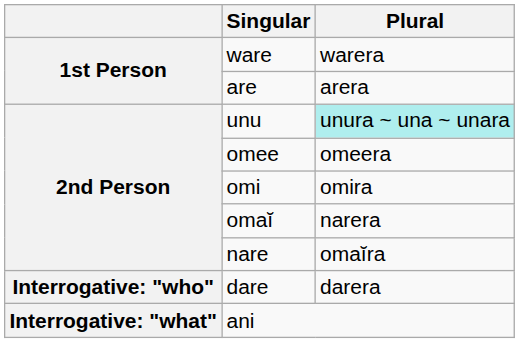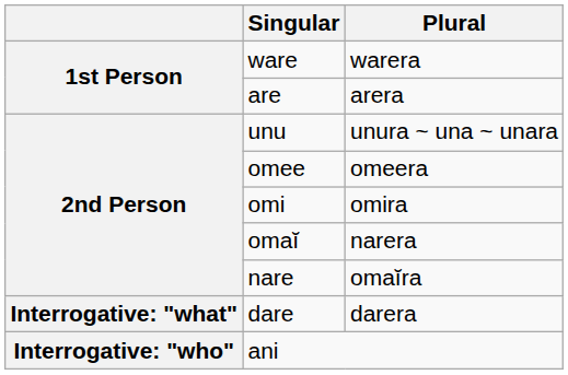 <table class="wikitable" style="text-align: left">
 <tr>
 <th></th>
 <th>Singular</th>
 <th>Plural</th>
 </tr>
 <tr>
 <th rowspan="2">1st Person</th>
 <td>ware</td>
 <td>warera</td>
 </tr>
 <tr>
 <td>are</td>
 <td>arera</td>
 </tr>
 <tr>
 <th rowspan="5">2nd Person</th>
 <td>unu</td>
-<td style="background: paleturquoise;">unura ~ una ~ unara</td>
+<td>unura ~ una ~ unara</td>
 </tr>
 <tr>
 <td>omee</td>
 <td>omeera</td>
 </tr>
 <tr>
 <td>omi</td>
 <td>omira</td>
 </tr>
 <tr>
 <td>omaĭ</td>
 <td>narera</td>
 </tr>
 <tr>
 <td>nare</td>
 <td>omaĭra</td>
 </tr>
 <tr>
-<th>Interrogative: "who"</th>
+<th>Interrogative: "what"</th>
 <td>dare</td>
 <td>darera</td>
 </tr>
 <tr>
-<th>Interrogative: "what"</th>
+<th>Interrogative: "who"</th>
 <td colspan="2">ani</td>
 </tr>
 </table>
